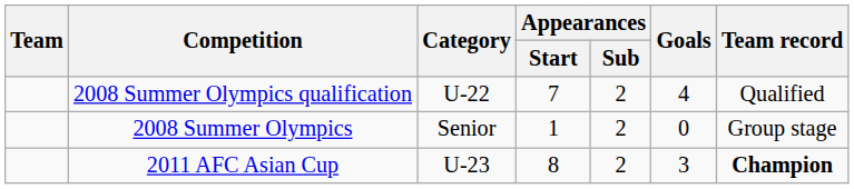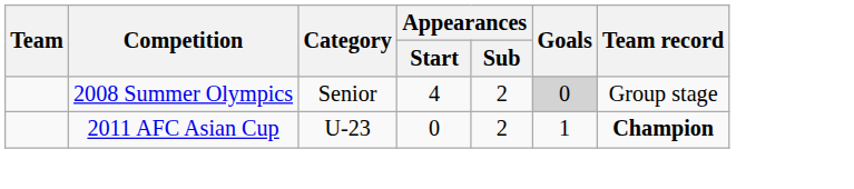 <table class="wikitable" style="text-align: center;">
 <tr>
 <th rowspan="2">Team</th>
 <th rowspan="2">Competition</th>
 <th rowspan="2">Category</th>
 <th colspan="2">Appearances</th>
 <th rowspan="2">Goals</th>
 <th rowspan="2">Team record</th>
 </tr>
 <tr>
 <th>Start</th>
 <th>Sub</th>
 </tr>
 <tr>
-<td></td>
-<td align="center"><a href='#'>2008 Summer Olympics qualification</a></td>
-<td>U-22</td>
-<td>7</td>
-<td>2</td>
-<td>4</td>
-<td>Qualified</td>
-</tr>
-<tr>
 <td align="left"></td>
 <td><a href='#'>2008 Summer Olympics</a></td>
 <td>Senior</td>
-<td>1</td>
+<td>4</td>
 <td>2</td>
-<td>0</td>
+<td style="background: lightgrey;">0</td>
 <td>Group stage</td>
 </tr>
 <tr>
 <td align="left"></td>
 <td><a href='#'>2011 AFC Asian Cup</a></td>
 <td>U-23</td>
-<td>8</td>
+<td>0</td>
 <td>2</td>
-<td>3</td>
+<td>1</td>
 <td><strong>Champion</strong></td>
 </tr>
 </table>
